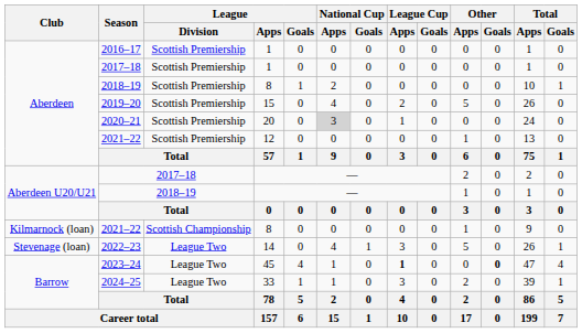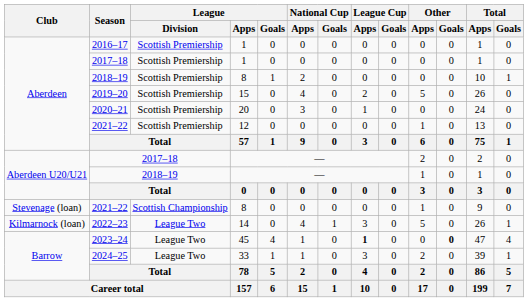 <table class="wikitable" style="text-align:center">
 <tr>
 <th rowspan="2">Club</th>
 <th rowspan="2">Season</th>
 <th colspan="3">League</th>
 <th colspan="2">National Cup</th>
 <th colspan="2">League Cup</th>
 <th colspan="2">Other</th>
 <th colspan="2">Total</th>
 </tr>
 <tr>
 <th>Division</th>
 <th>Apps</th>
 <th>Goals</th>
 <th>Apps</th>
 <th>Goals</th>
 <th>Apps</th>
 <th>Goals</th>
 <th>Apps</th>
 <th>Goals</th>
 <th>Apps</th>
 <th>Goals</th>
 </tr>
 <tr>
 <td rowspan="7"><a href='#'>Aberdeen</a></td>
 <td><a href='#'>2016–17</a></td>
 <td><a href='#'>Scottish Premiership</a></td>
 <td>1</td>
 <td>0</td>
 <td>0</td>
 <td>0</td>
 <td>0</td>
 <td>0</td>
 <td>0</td>
 <td>0</td>
 <td>1</td>
 <td>0</td>
 </tr>
 <tr>
 <td><a href='#'>2017–18</a></td>
 <td>Scottish Premiership</td>
 <td>1</td>
 <td>0</td>
 <td>0</td>
 <td>0</td>
 <td>0</td>
 <td>0</td>
 <td>0</td>
 <td>0</td>
 <td>1</td>
 <td>0</td>
 </tr>
 <tr>
 <td><a href='#'>2018–19</a></td>
 <td>Scottish Premiership</td>
 <td>8</td>
 <td>1</td>
 <td>2</td>
 <td>0</td>
 <td>0</td>
 <td>0</td>
 <td>0</td>
 <td>0</td>
 <td>10</td>
 <td>1</td>
 </tr>
 <tr>
 <td><a href='#'>2019–20</a></td>
 <td>Scottish Premiership</td>
 <td>15</td>
 <td>0</td>
 <td>4</td>
 <td>0</td>
 <td>2</td>
 <td>0</td>
 <td>5</td>
 <td>0</td>
 <td>26</td>
 <td>0</td>
 </tr>
 <tr>
 <td><a href='#'>2020–21</a></td>
 <td>Scottish Premiership</td>
 <td>20</td>
 <td>0</td>
-<td style="background: lightgrey;">3</td>
+<td>3</td>
 <td>0</td>
 <td>1</td>
 <td>0</td>
 <td>0</td>
 <td>0</td>
 <td>24</td>
 <td>0</td>
 </tr>
 <tr>
 <td><a href='#'>2021–22</a></td>
 <td>Scottish Premiership</td>
 <td>12</td>
 <td>0</td>
 <td>0</td>
 <td>0</td>
 <td>0</td>
 <td>0</td>
 <td>1</td>
 <td>0</td>
 <td>13</td>
 <td>0</td>
 </tr>
 <tr>
 <th colspan=2>Total</th>
 <th>57</th>
 <th>1</th>
 <th>9</th>
 <th>0</th>
 <th>3</th>
 <th>0</th>
 <th>6</th>
 <th>0</th>
 <th>75</th>
 <th>1</th>
 </tr>
 <tr>
 <td rowspan="3"><a href='#'>Aberdeen U20/U21</a></td>
 <td colspan=2><a href='#'>2017–18</a></td>
 <td colspan="6">—</td>
 <td>2</td>
 <td>0</td>
 <td>2</td>
 <td>0</td>
 </tr>
 <tr>
 <td colspan=2><a href='#'>2018–19</a></td>
 <td colspan="6">—</td>
 <td>1</td>
 <td>0</td>
 <td>1</td>
 <td>0</td>
 </tr>
 <tr>
 <th colspan=2>Total</th>
 <th>0</th>
 <th>0</th>
 <th>0</th>
 <th>0</th>
 <th>0</th>
 <th>0</th>
 <th>3</th>
 <th>0</th>
 <th>3</th>
 <th>0</th>
 </tr>
 <tr>
-<td><a href='#'>Kilmarnock</a> (loan)</td>
+<td><a href='#'>Stevenage</a> (loan)</td>
 <td><a href='#'>2021–22</a></td>
 <td><a href='#'>Scottish Championship</a></td>
 <td>8</td>
 <td>0</td>
 <td>0</td>
 <td>0</td>
 <td>0</td>
 <td>0</td>
 <td>1 </td>
 <td>0</td>
 <td>9</td>
 <td>0</td>
 </tr>
 <tr>
-<td><a href='#'>Stevenage</a> (loan)</td>
+<td><a href='#'>Kilmarnock</a> (loan)</td>
 <td><a href='#'>2022–23</a></td>
 <td><a href='#'>League Two</a></td>
 <td>14</td>
 <td>0</td>
 <td>4</td>
 <td>1</td>
 <td>3</td>
 <td>0</td>
 <td>5</td>
 <td>0</td>
 <td>26</td>
 <td>1</td>
 </tr>
 <tr>
 <td rowspan="3"><a href='#'>Barrow</a></td>
 <td><a href='#'>2023–24</a></td>
 <td>League Two</td>
 <td>45</td>
 <td>4</td>
 <td>1</td>
 <td>0</td>
 <td><strong>1</strong></td>
 <td>0</td>
 <td>0</td>
 <td><strong>0</strong></td>
 <td>47</td>
 <td>4</td>
 </tr>
 <tr>
 <td><a href='#'>2024–25</a></td>
 <td>League Two</td>
 <td>33</td>
 <td>1</td>
 <td>1</td>
 <td>0</td>
 <td>3</td>
 <td>0</td>
 <td>2</td>
 <td>0</td>
 <td>39</td>
 <td>1</td>
 </tr>
 <tr>
 <th colspan=2>Total</th>
 <th>78</th>
 <th>5</th>
 <th>2</th>
 <th>0</th>
 <th>4</th>
 <th>0</th>
 <th>2</th>
 <th>0</th>
 <th>86</th>
 <th>5</th>
 </tr>
 <tr>
 <th colspan="3">Career total</th>
 <th>157</th>
 <th>6</th>
 <th>15</th>
 <th>1</th>
 <th>10</th>
 <th>0</th>
 <th>17</th>
 <th>0</th>
 <th>199</th>
 <th>7</th>
 </tr>
 </table>
